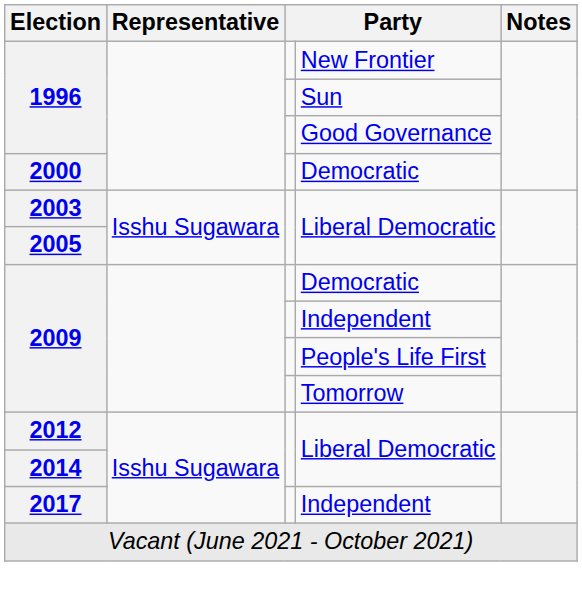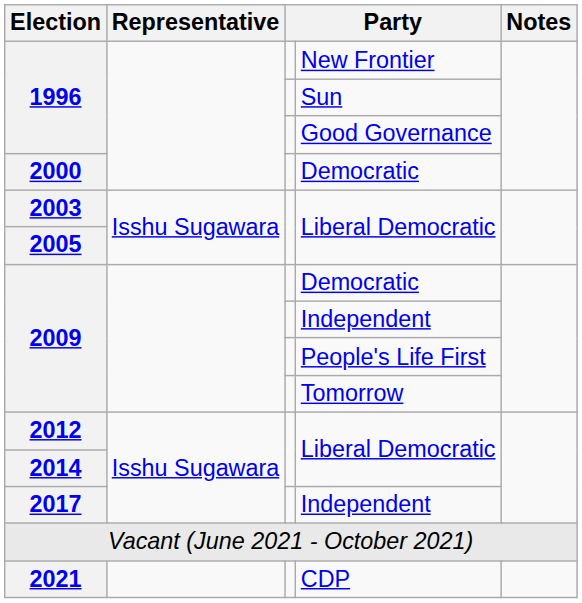 <table class=wikitable>
 <tr valign=bottom>
 <th>Election</th>
 <th>Representative</th>
 <th colspan="2">Party</th>
 <th>Notes</th>
 </tr>
 <tr>
 <th rowspan="3"><a href='#'>1996</a></th>
 <td rowspan="4"></td>
 <td bgcolor=></td>
 <td><a href='#'>New Frontier</a></td>
 <td rowspan="4"></td>
 </tr>
 <tr>
 <td bgcolor=></td>
 <td><a href='#'>Sun</a></td>
 </tr>
 <tr>
 <td bgcolor=></td>
 <td><a href='#'>Good Governance</a></td>
 </tr>
 <tr>
 <th><a href='#'>2000</a></th>
 <td bgcolor=></td>
 <td><a href='#'>Democratic</a></td>
 </tr>
 <tr>
 <th><a href='#'>2003</a></th>
 <td rowspan="2"><a href='#'>Isshu Sugawara</a></td>
 <td rowspan="2" bgcolor=></td>
 <td rowspan="2"><a href='#'>Liberal Democratic</a></td>
 <td rowspan="2"></td>
 </tr>
 <tr>
 <th><a href='#'>2005</a></th>
 </tr>
 <tr>
 <th rowspan="4"><a href='#'>2009</a></th>
 <td rowspan="4"></td>
 <td bgcolor=></td>
 <td><a href='#'>Democratic</a></td>
 <td rowspan="4"></td>
 </tr>
 <tr>
 <td bgcolor=></td>
 <td><a href='#'>Independent</a></td>
 </tr>
 <tr>
 <td bgcolor=></td>
 <td><a href='#'>People's Life First</a></td>
 </tr>
 <tr>
 <td bgcolor=></td>
 <td><a href='#'>Tomorrow</a></td>
 </tr>
 <tr>
 <th><a href='#'>2012</a></th>
 <td rowspan="4"><a href='#'>Isshu Sugawara</a></td>
 <td rowspan="3" bgcolor=></td>
 <td rowspan="3"><a href='#'>Liberal Democratic</a></td>
 <td rowspan="4"></td>
 </tr>
 <tr>
 <th><a href='#'>2014</a></th>
 </tr>
 <tr>
 <th rowspan="2"><a href='#'>2017</a></th>
 </tr>
 <tr>
 <td bgcolor=></td>
 <td><a href='#'>Independent</a></td>
 </tr>
 <tr>
 <td colspan="5" style="background-color:#E9E9E9" align=center><em>Vacant (June 2021 - October 2021)</em></td>
 </tr>
+<tr>
+<th><a href='#'>2021</a></th>
+<td></td>
+<td bgcolor=></td>
+<td><a href='#'>CDP</a></td>
+<td></td>
+</tr>
 </table>
